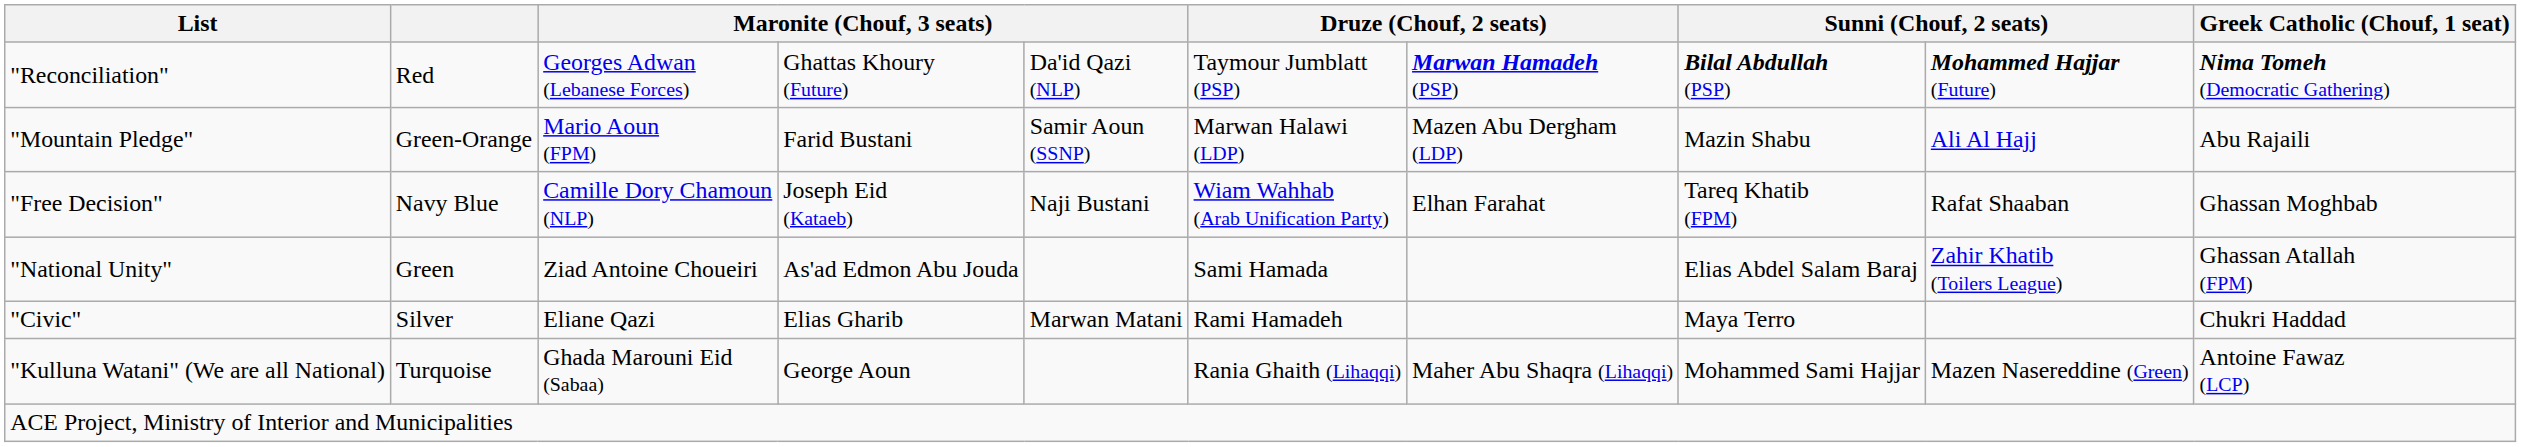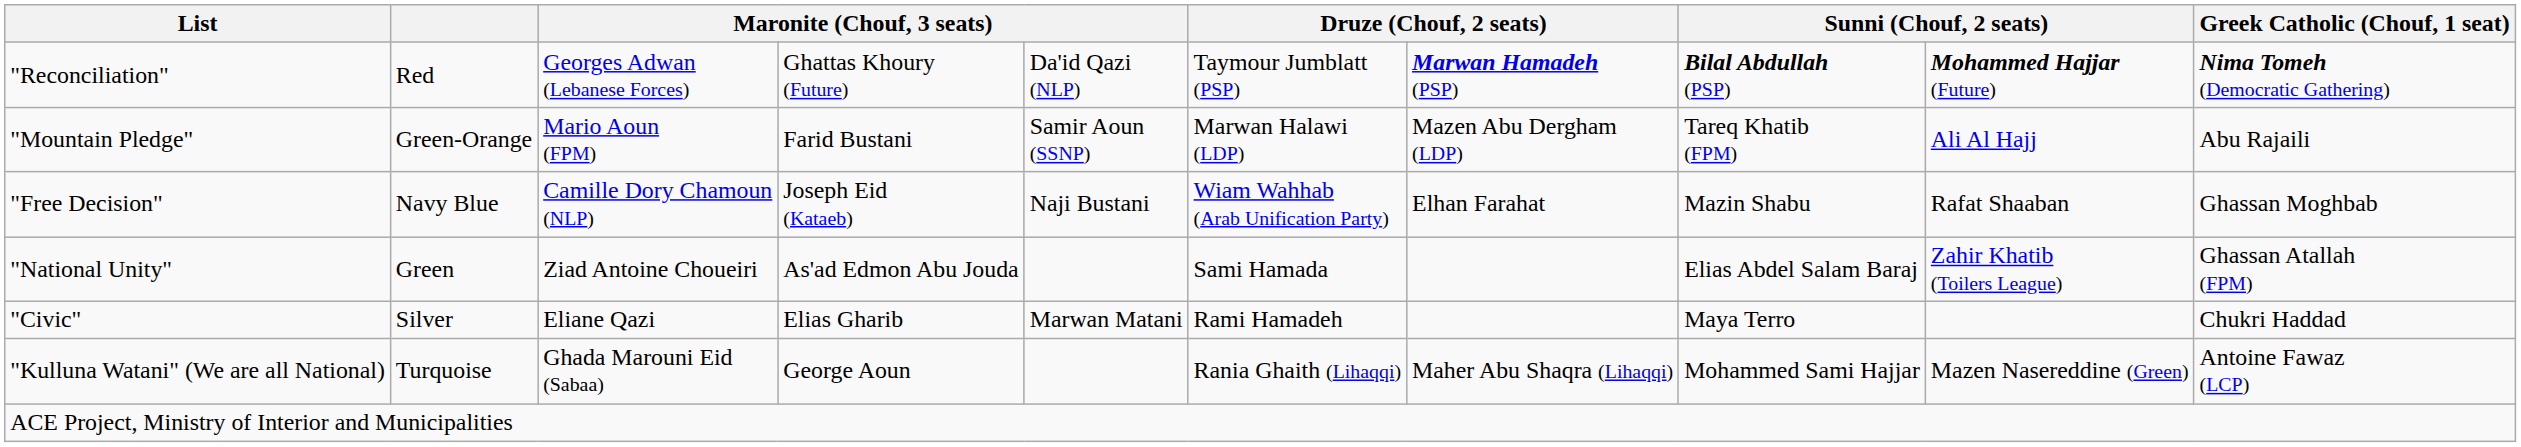 <table class=wikitable style=text-align:left>
 <tr>
 <th>List</th>
 <th></th>
 <th colspan=3>Maronite (Chouf, 3 seats)</th>
 <th colspan=2>Druze (Chouf, 2 seats)</th>
 <th colspan=2>Sunni (Chouf, 2 seats)</th>
 <th>Greek Catholic (Chouf, 1 seat)</th>
 </tr>
 <tr>
 <td align=left>"Reconciliation"</td>
 <td>Red</td>
 <td><a href='#'>Georges Adwan</a><br><small>(<a href='#'>Lebanese Forces</a>)</small></td>
 <td>Ghattas Khoury<br><small>(<a href='#'>Future</a>)</small></td>
 <td>Da'id Qazi<br><small>(<a href='#'>NLP</a>)</small></td>
 <td>Taymour Jumblatt<br><small>(<a href='#'>PSP</a>)</small></td>
 <td><strong><em><a href='#'>Marwan Hamadeh</a></em></strong><br><small>(<a href='#'>PSP</a>)</small></td>
 <td><strong><em>Bilal Abdullah</em></strong><br><small>(<a href='#'>PSP</a>)</small></td>
 <td><strong><em>Mohammed Hajjar</em></strong><br><small>(<a href='#'>Future</a>)</small></td>
 <td><strong><em>Nima Tomeh</em></strong><br><small>(<a href='#'>Democratic Gathering</a>)</small></td>
 </tr>
 <tr>
 <td align=left>"Mountain Pledge"</td>
 <td>Green-Orange</td>
 <td><a href='#'>Mario Aoun</a><br><small>(<a href='#'>FPM</a>)</small></td>
 <td>Farid Bustani</td>
 <td>Samir Aoun<br><small>(<a href='#'>SSNP</a>)</small></td>
 <td>Marwan Halawi<br><small>(<a href='#'>LDP</a>)</small></td>
 <td>Mazen Abu Dergham<br><small>(<a href='#'>LDP</a>)</small></td>
-<td>Mazin Shabu</td>
+<td>Tareq Khatib<br><small>(<a href='#'>FPM</a>)</small></td>
 <td><a href='#'>Ali Al Hajj</a></td>
 <td>Abu Rajaili</td>
 </tr>
 <tr>
 <td align=left>"Free Decision"</td>
 <td>Navy Blue</td>
 <td><a href='#'>Camille Dory Chamoun</a><br><small>(<a href='#'>NLP</a>)</small></td>
 <td>Joseph Eid<br><small>(<a href='#'>Kataeb</a>)</small></td>
 <td>Naji Bustani</td>
 <td><a href='#'>Wiam Wahhab</a><br><small>(<a href='#'>Arab Unification Party</a>)</small></td>
 <td>Elhan Farahat</td>
-<td>Tareq Khatib<br><small>(<a href='#'>FPM</a>)</small></td>
+<td>Mazin Shabu</td>
 <td>Rafat Shaaban</td>
 <td>Ghassan Moghbab</td>
 </tr>
 <tr>
 <td align=left>"National Unity"</td>
 <td>Green</td>
 <td>Ziad Antoine Choueiri</td>
 <td>As'ad Edmon Abu Jouda</td>
 <td></td>
 <td>Sami Hamada</td>
 <td></td>
 <td>Elias Abdel Salam Baraj</td>
 <td><a href='#'>Zahir Khatib</a><br><small>(<a href='#'>Toilers League</a>)</small></td>
 <td>Ghassan Atallah<br><small>(<a href='#'>FPM</a>)</small></td>
 </tr>
 <tr>
 <td align=left>"Civic"</td>
 <td>Silver</td>
 <td>Eliane Qazi</td>
 <td>Elias Gharib</td>
 <td>Marwan Matani</td>
 <td>Rami Hamadeh</td>
 <td></td>
 <td>Maya Terro</td>
 <td></td>
 <td>Chukri Haddad</td>
 </tr>
 <tr>
 <td align=left>"Kulluna Watani" (We are all National)</td>
 <td>Turquoise</td>
 <td>Ghada Marouni Eid<br><small>(Sabaa)</small></td>
 <td>George Aoun</td>
 <td></td>
 <td>Rania Ghaith <small>(<a href='#'>Lihaqqi</a>)</small></td>
 <td>Maher Abu Shaqra <small>(<a href='#'>Lihaqqi</a>)</small></td>
 <td>Mohammed Sami Hajjar</td>
 <td>Mazen Nasereddine <small>(<a href='#'>Green</a>)</small></td>
 <td>Antoine Fawaz<br><small>(<a href='#'>LCP</a>)</small></td>
 </tr>
 <tr>
 <td colspan="10" style="text-align:left;">ACE Project, Ministry of Interior and Municipalities</td>
 </tr>
 </table>
